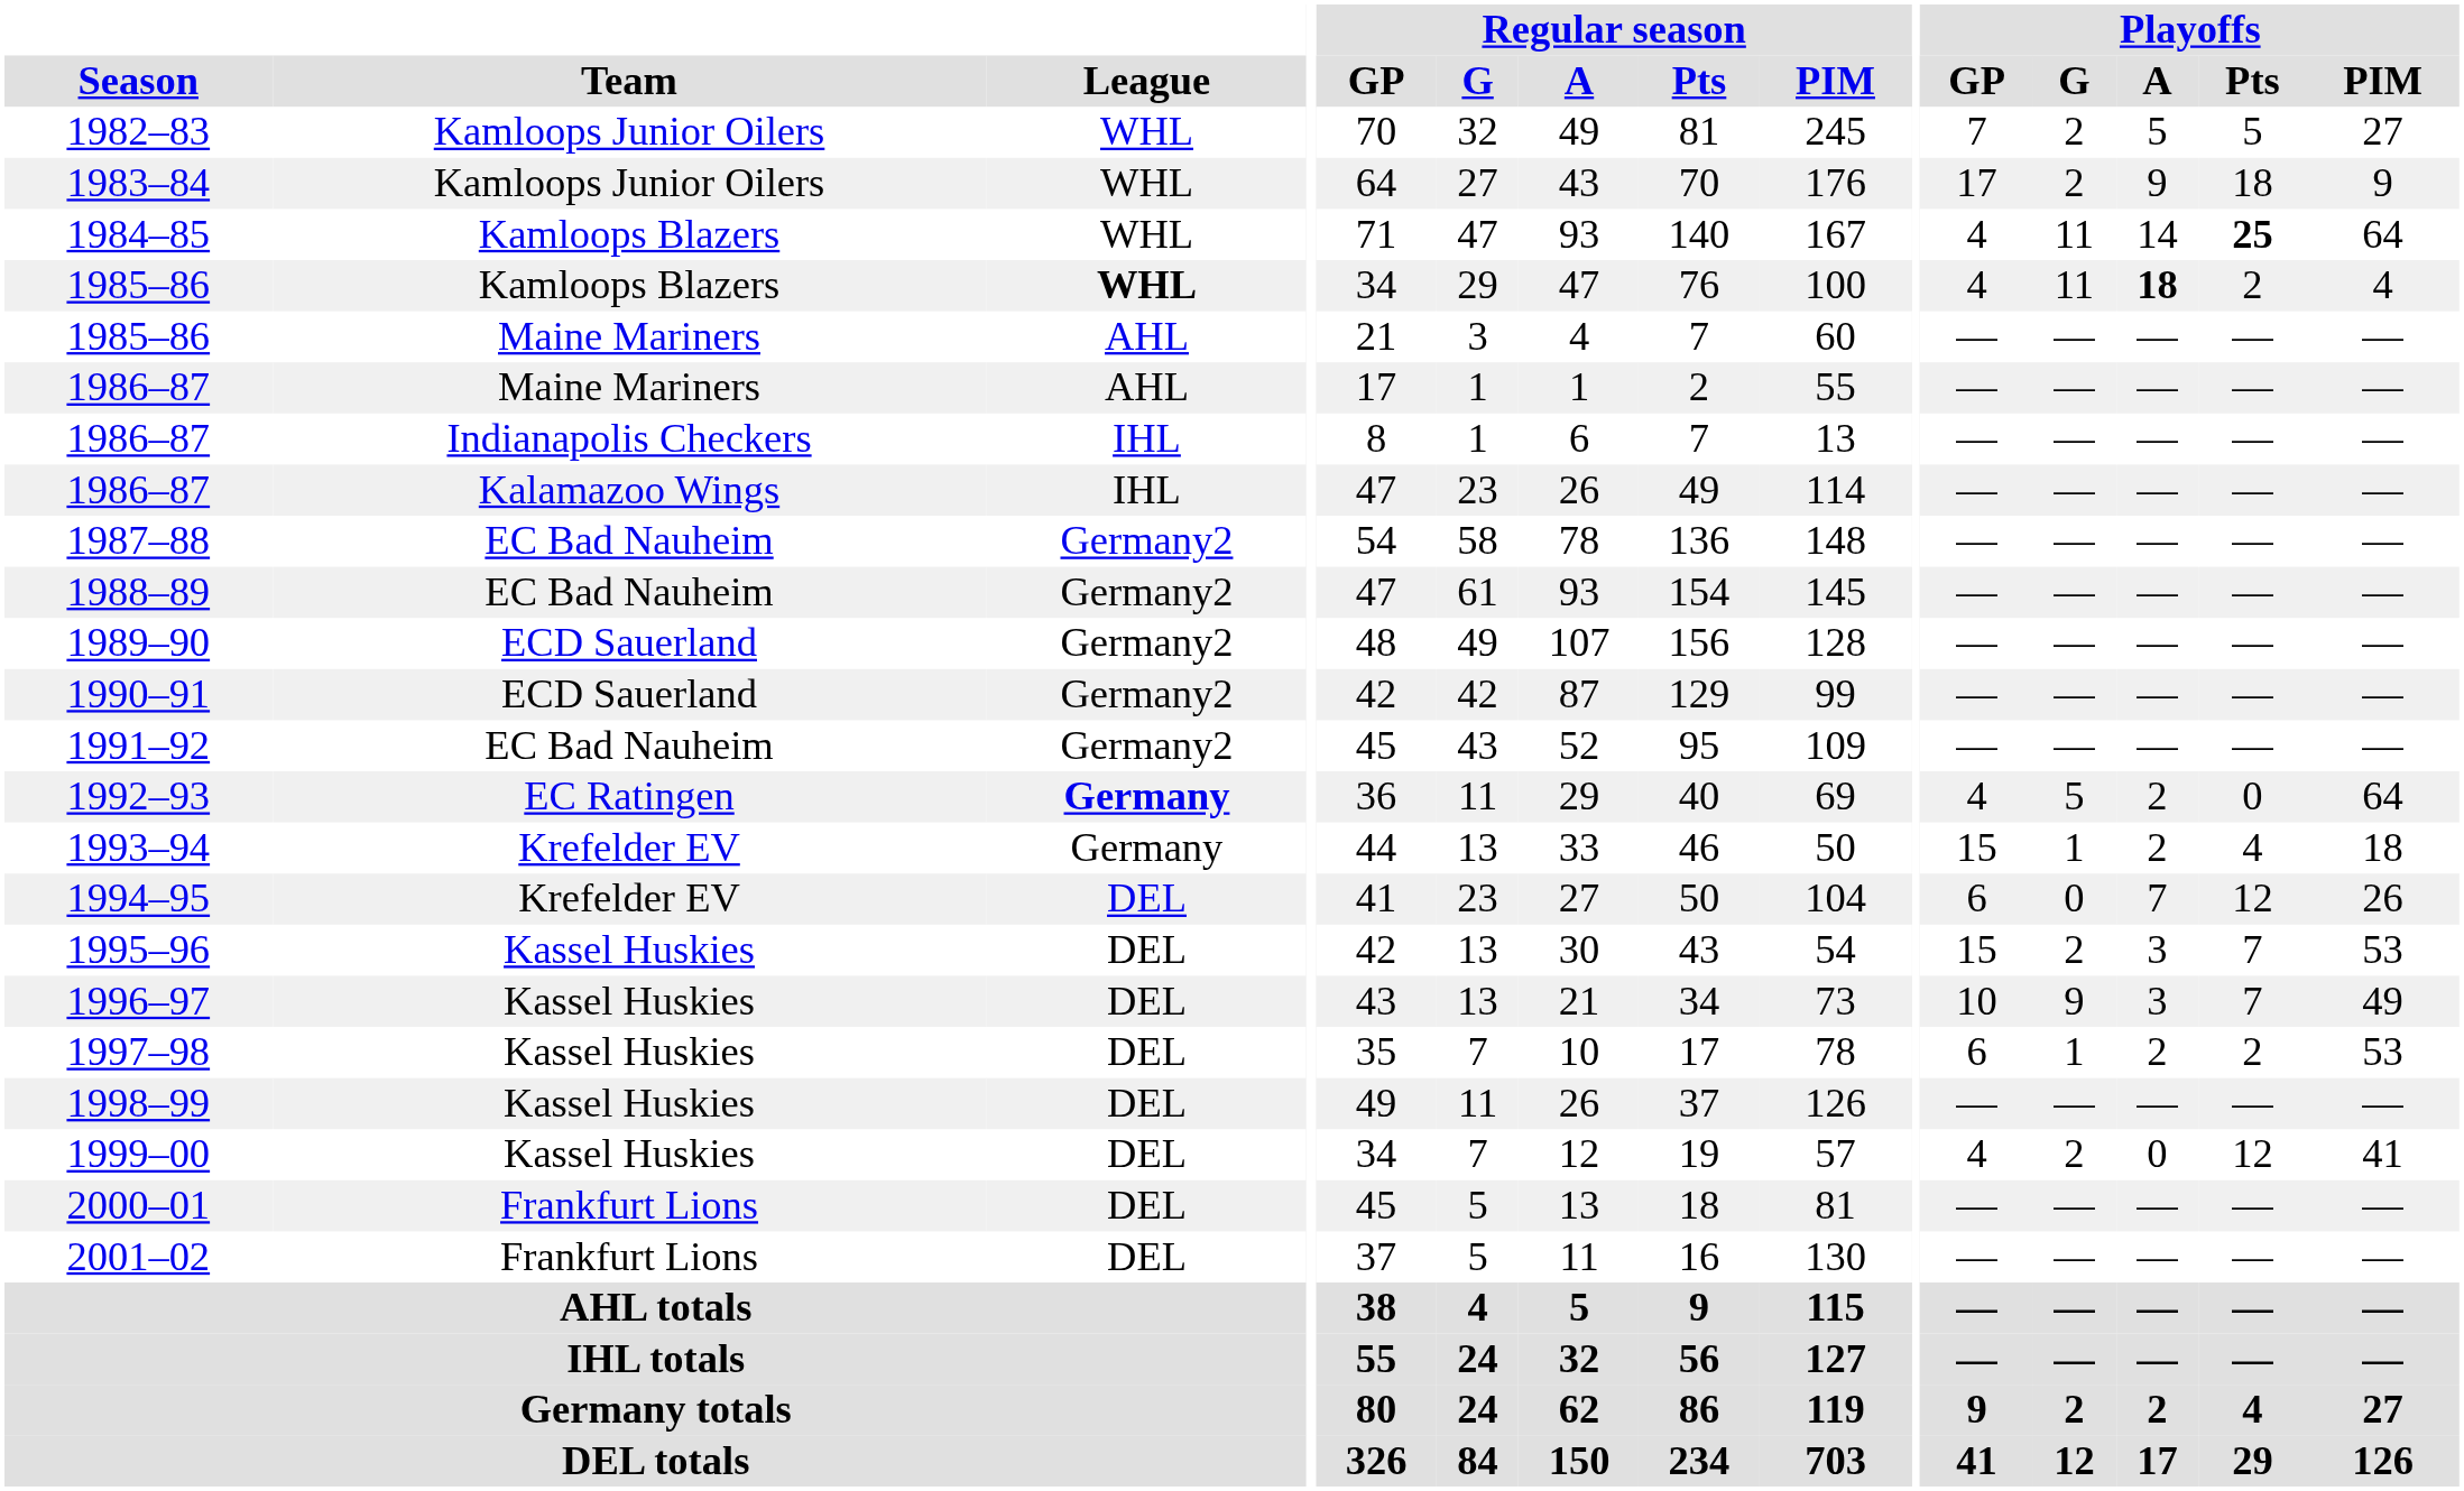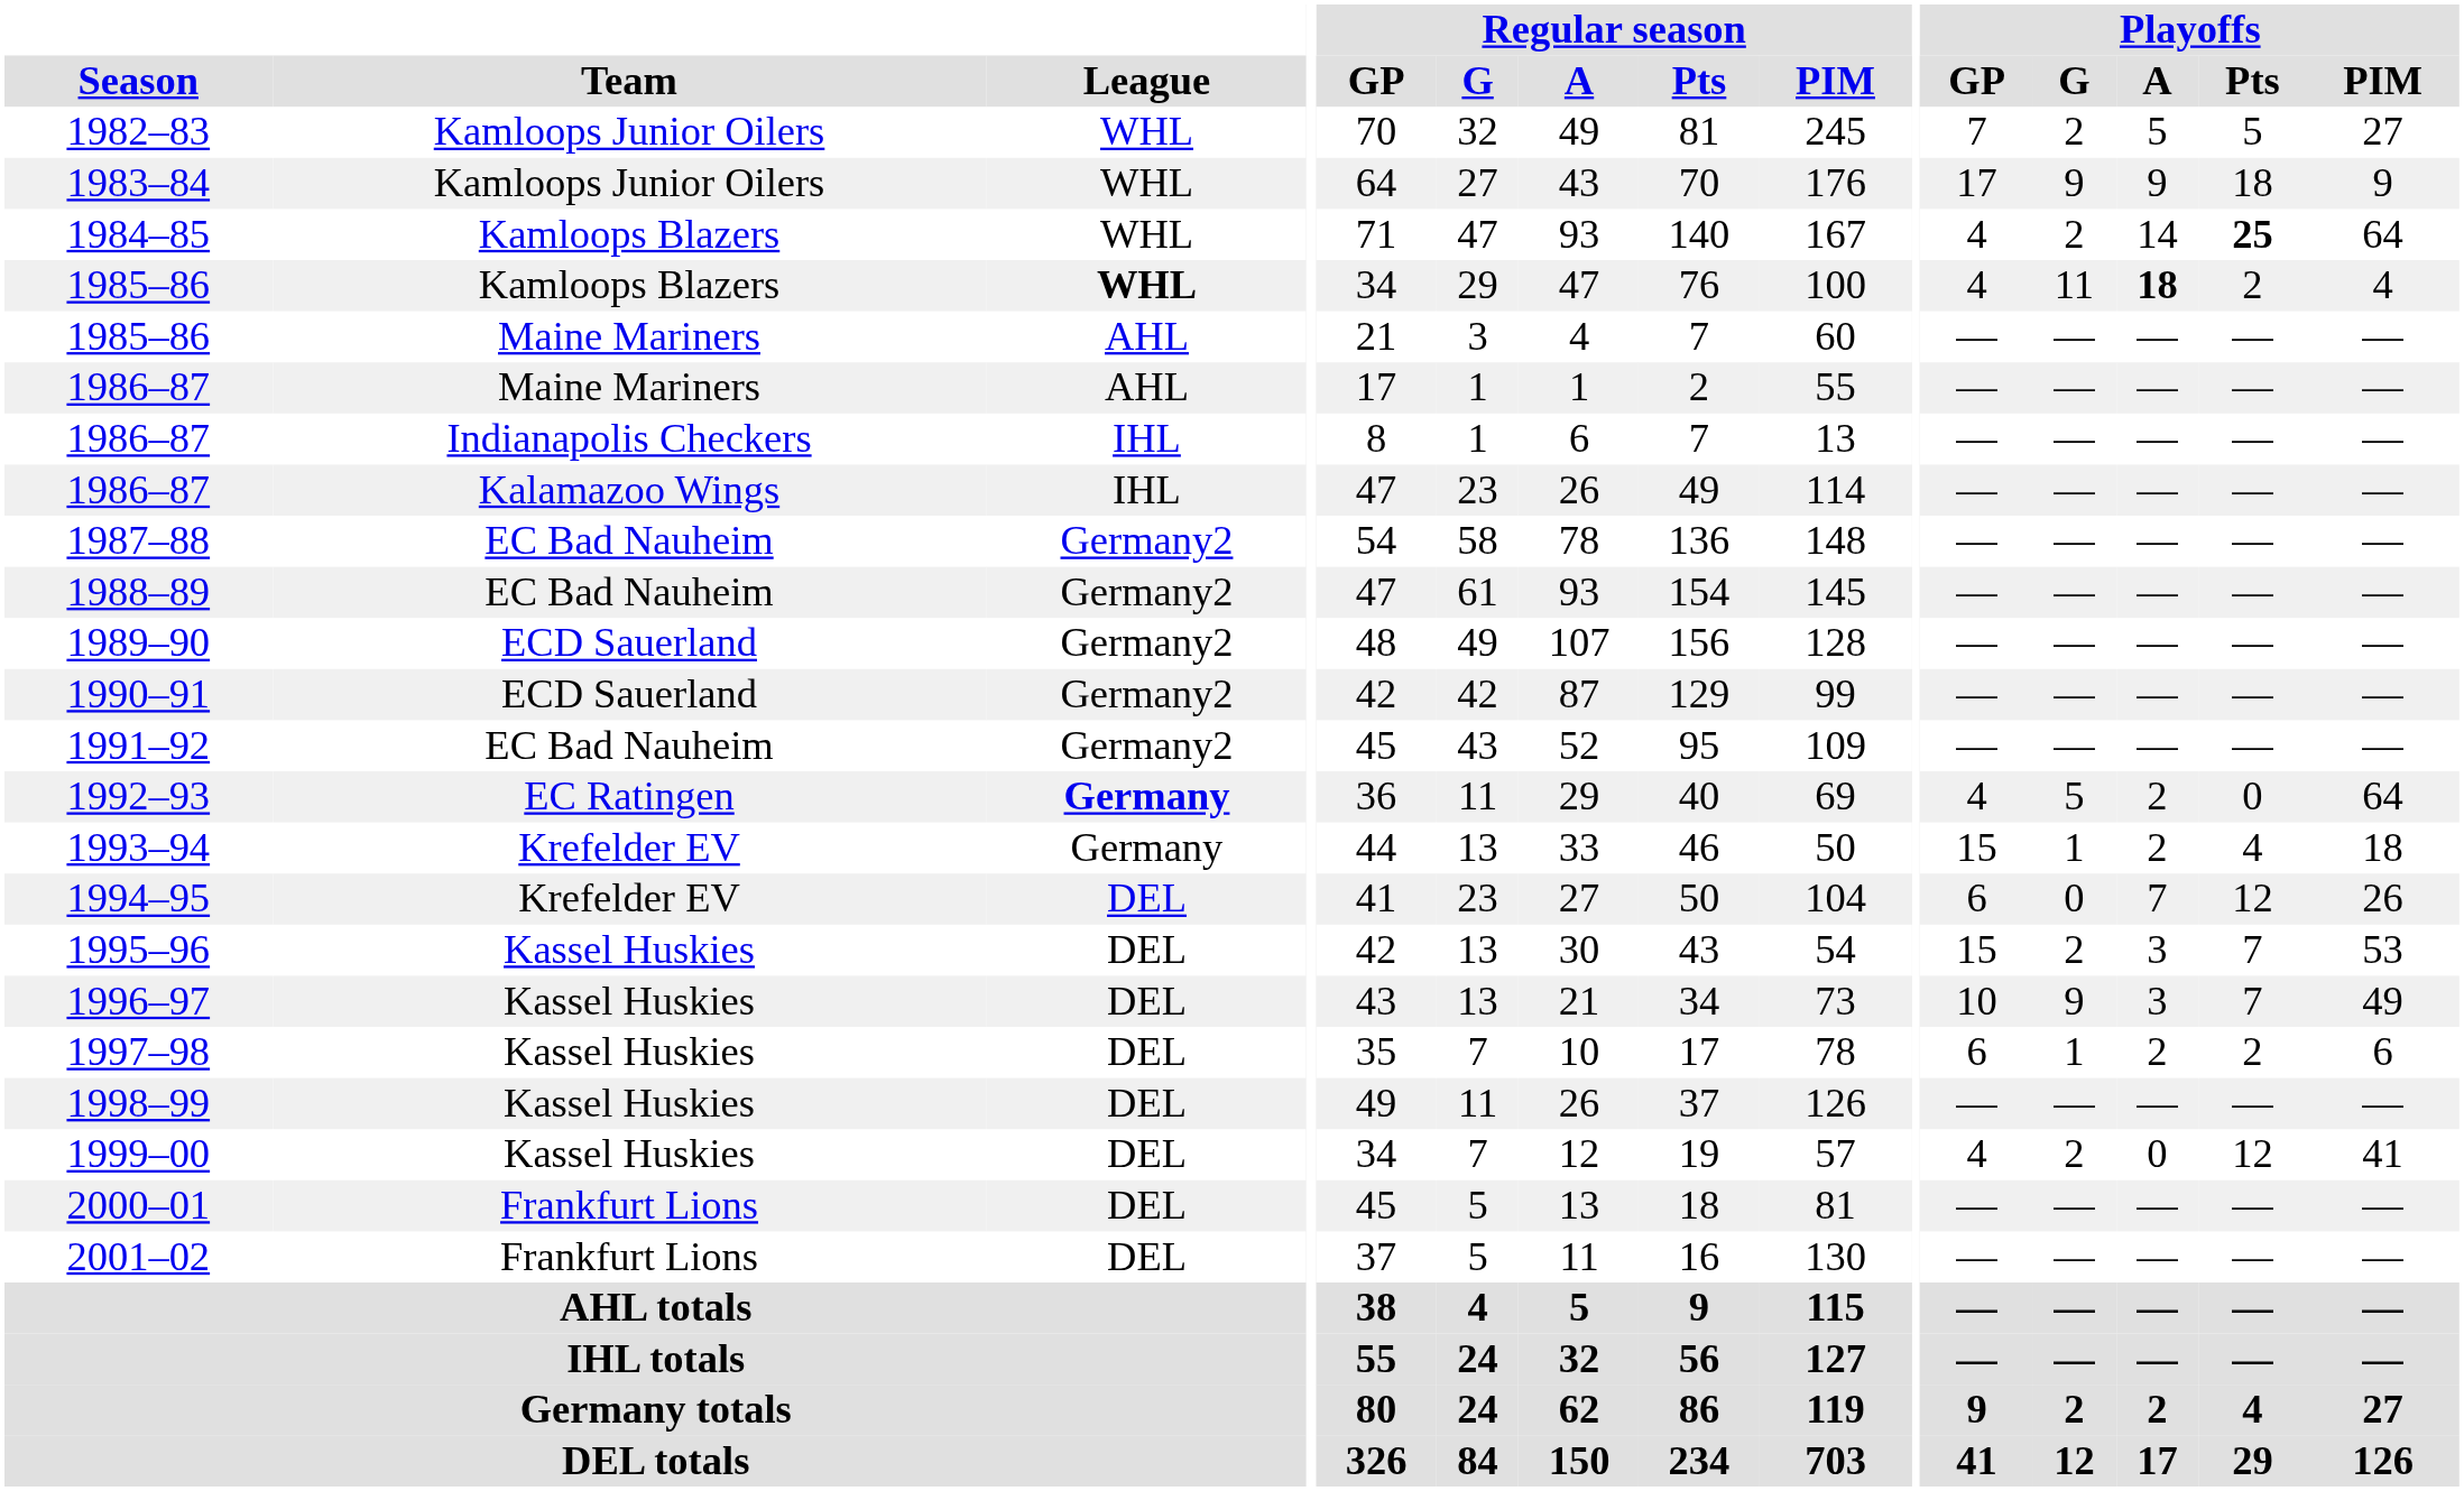 <table border="0" cellpadding="1" cellspacing="0" style="text-align:center; width:60em">
 <tr bgcolor="#e0e0e0">
 <th colspan="3" bgcolor="#ffffff"></th>
 <th rowspan="99" bgcolor="#ffffff"></th>
 <th colspan="5"><a href='#'>Regular season</a></th>
 <th rowspan="99" bgcolor="#ffffff"></th>
 <th colspan="5"><a href='#'>Playoffs</a></th>
 </tr>
 <tr bgcolor="#e0e0e0">
 <th><a href='#'>Season</a></th>
 <th>Team</th>
 <th>League</th>
 <th>GP</th>
 <th><a href='#'>G</a></th>
 <th><a href='#'>A</a></th>
 <th><a href='#'>Pts</a></th>
 <th><a href='#'>PIM</a></th>
 <th>GP</th>
 <th>G</th>
 <th>A</th>
 <th>Pts</th>
 <th>PIM</th>
 </tr>
 <tr>
 <td><a href='#'>1982–83</a></td>
 <td><a href='#'>Kamloops Junior Oilers</a></td>
 <td><a href='#'>WHL</a></td>
 <td>70</td>
 <td>32</td>
 <td>49</td>
 <td>81</td>
 <td>245</td>
 <td>7</td>
 <td>2</td>
 <td>5</td>
 <td>5</td>
 <td>27</td>
 </tr>
 <tr bgcolor="#f0f0f0">
 <td><a href='#'>1983–84</a></td>
 <td>Kamloops Junior Oilers</td>
 <td>WHL</td>
 <td>64</td>
 <td>27</td>
 <td>43</td>
 <td>70</td>
 <td>176</td>
 <td>17</td>
-<td>2</td>
+<td>9</td>
 <td>9</td>
 <td>18</td>
 <td>9</td>
 </tr>
 <tr>
 <td><a href='#'>1984–85</a></td>
 <td><a href='#'>Kamloops Blazers</a></td>
 <td>WHL</td>
 <td>71</td>
 <td>47</td>
 <td>93</td>
 <td>140</td>
 <td>167</td>
 <td>4</td>
-<td>11</td>
+<td>2</td>
 <td>14</td>
 <td><strong>25</strong></td>
 <td>64</td>
 </tr>
 <tr bgcolor="#f0f0f0">
 <td><a href='#'>1985–86</a></td>
 <td>Kamloops Blazers</td>
 <td><strong>WHL</strong></td>
 <td>34</td>
 <td>29</td>
 <td>47</td>
 <td>76</td>
 <td>100</td>
 <td>4</td>
 <td>11</td>
 <td><strong>18</strong></td>
 <td>2</td>
 <td>4</td>
 </tr>
 <tr>
 <td><a href='#'>1985–86</a></td>
 <td><a href='#'>Maine Mariners</a></td>
 <td><a href='#'>AHL</a></td>
 <td>21</td>
 <td>3</td>
 <td>4</td>
 <td>7</td>
 <td>60</td>
 <td>—</td>
 <td>—</td>
 <td>—</td>
 <td>—</td>
 <td>—</td>
 </tr>
 <tr bgcolor="#f0f0f0">
 <td><a href='#'>1986–87</a></td>
 <td>Maine Mariners</td>
 <td>AHL</td>
 <td>17</td>
 <td>1</td>
 <td>1</td>
 <td>2</td>
 <td>55</td>
 <td>—</td>
 <td>—</td>
 <td>—</td>
 <td>—</td>
 <td>—</td>
 </tr>
 <tr>
 <td><a href='#'>1986–87</a></td>
 <td><a href='#'>Indianapolis Checkers</a></td>
 <td><a href='#'>IHL</a></td>
 <td>8</td>
 <td>1</td>
 <td>6</td>
 <td>7</td>
 <td>13</td>
 <td>—</td>
 <td>—</td>
 <td>—</td>
 <td>—</td>
 <td>—</td>
 </tr>
 <tr bgcolor="#f0f0f0">
 <td><a href='#'>1986–87</a></td>
 <td><a href='#'>Kalamazoo Wings</a></td>
 <td>IHL</td>
 <td>47</td>
 <td>23</td>
 <td>26</td>
 <td>49</td>
 <td>114</td>
 <td>—</td>
 <td>—</td>
 <td>—</td>
 <td>—</td>
 <td>—</td>
 </tr>
 <tr>
 <td><a href='#'>1987–88</a></td>
 <td><a href='#'>EC Bad Nauheim</a></td>
 <td><a href='#'>Germany2</a></td>
 <td>54</td>
 <td>58</td>
 <td>78</td>
 <td>136</td>
 <td>148</td>
 <td>—</td>
 <td>—</td>
 <td>—</td>
 <td>—</td>
 <td>—</td>
 </tr>
 <tr bgcolor="#f0f0f0">
 <td><a href='#'>1988–89</a></td>
 <td>EC Bad Nauheim</td>
 <td>Germany2</td>
 <td>47</td>
 <td>61</td>
 <td>93</td>
 <td>154</td>
 <td>145</td>
 <td>—</td>
 <td>—</td>
 <td>—</td>
 <td>—</td>
 <td>—</td>
 </tr>
 <tr>
 <td><a href='#'>1989–90</a></td>
 <td><a href='#'>ECD Sauerland</a></td>
 <td>Germany2</td>
 <td>48</td>
 <td>49</td>
 <td>107</td>
 <td>156</td>
 <td>128</td>
 <td>—</td>
 <td>—</td>
 <td>—</td>
 <td>—</td>
 <td>—</td>
 </tr>
 <tr bgcolor="#f0f0f0">
 <td><a href='#'>1990–91</a></td>
 <td>ECD Sauerland</td>
 <td>Germany2</td>
 <td>42</td>
 <td>42</td>
 <td>87</td>
 <td>129</td>
 <td>99</td>
 <td>—</td>
 <td>—</td>
 <td>—</td>
 <td>—</td>
 <td>—</td>
 </tr>
 <tr>
 <td><a href='#'>1991–92</a></td>
 <td>EC Bad Nauheim</td>
 <td>Germany2</td>
 <td>45</td>
 <td>43</td>
 <td>52</td>
 <td>95</td>
 <td>109</td>
 <td>—</td>
 <td>—</td>
 <td>—</td>
 <td>—</td>
 <td>—</td>
 </tr>
 <tr bgcolor="#f0f0f0">
 <td><a href='#'>1992–93</a></td>
 <td><a href='#'>EC Ratingen</a></td>
 <td><strong><a href='#'>Germany</a></strong></td>
 <td>36</td>
 <td>11</td>
 <td>29</td>
 <td>40</td>
 <td>69</td>
 <td>4</td>
 <td>5</td>
 <td>2</td>
 <td>0</td>
 <td>64</td>
 </tr>
 <tr>
 <td><a href='#'>1993–94</a></td>
 <td><a href='#'>Krefelder EV</a></td>
 <td>Germany</td>
 <td>44</td>
 <td>13</td>
 <td>33</td>
 <td>46</td>
 <td>50</td>
 <td>15</td>
 <td>1</td>
 <td>2</td>
 <td>4</td>
 <td>18</td>
 </tr>
 <tr bgcolor="#f0f0f0">
 <td><a href='#'>1994–95</a></td>
 <td>Krefelder EV</td>
 <td><a href='#'>DEL</a></td>
 <td>41</td>
 <td>23</td>
 <td>27</td>
 <td>50</td>
 <td>104</td>
 <td>6</td>
 <td>0</td>
 <td>7</td>
 <td>12</td>
 <td>26</td>
 </tr>
 <tr>
 <td><a href='#'>1995–96</a></td>
 <td><a href='#'>Kassel Huskies</a></td>
 <td>DEL</td>
 <td>42</td>
 <td>13</td>
 <td>30</td>
 <td>43</td>
 <td>54</td>
 <td>15</td>
 <td>2</td>
 <td>3</td>
 <td>7</td>
 <td>53</td>
 </tr>
 <tr bgcolor="#f0f0f0">
 <td><a href='#'>1996–97</a></td>
 <td>Kassel Huskies</td>
 <td>DEL</td>
 <td>43</td>
 <td>13</td>
 <td>21</td>
 <td>34</td>
 <td>73</td>
 <td>10</td>
 <td>9</td>
 <td>3</td>
 <td>7</td>
 <td>49</td>
 </tr>
 <tr>
 <td><a href='#'>1997–98</a></td>
 <td>Kassel Huskies</td>
 <td>DEL</td>
 <td>35</td>
 <td>7</td>
 <td>10</td>
 <td>17</td>
 <td>78</td>
 <td>6</td>
 <td>1</td>
 <td>2</td>
 <td>2</td>
-<td>53</td>
+<td>6</td>
 </tr>
 <tr bgcolor="#f0f0f0">
 <td><a href='#'>1998–99</a></td>
 <td>Kassel Huskies</td>
 <td>DEL</td>
 <td>49</td>
 <td>11</td>
 <td>26</td>
 <td>37</td>
 <td>126</td>
 <td>—</td>
 <td>—</td>
 <td>—</td>
 <td>—</td>
 <td>—</td>
 </tr>
 <tr>
 <td><a href='#'>1999–00</a></td>
 <td>Kassel Huskies</td>
 <td>DEL</td>
 <td>34</td>
 <td>7</td>
 <td>12</td>
 <td>19</td>
 <td>57</td>
 <td>4</td>
 <td>2</td>
 <td>0</td>
 <td>12</td>
 <td>41</td>
 </tr>
 <tr bgcolor="#f0f0f0">
 <td><a href='#'>2000–01</a></td>
 <td><a href='#'>Frankfurt Lions</a></td>
 <td>DEL</td>
 <td>45</td>
 <td>5</td>
 <td>13</td>
 <td>18</td>
 <td>81</td>
 <td>—</td>
 <td>—</td>
 <td>—</td>
 <td>—</td>
 <td>—</td>
 </tr>
 <tr>
 <td><a href='#'>2001–02</a></td>
 <td>Frankfurt Lions</td>
 <td>DEL</td>
 <td>37</td>
 <td>5</td>
 <td>11</td>
 <td>16</td>
 <td>130</td>
 <td>—</td>
 <td>—</td>
 <td>—</td>
 <td>—</td>
 <td>—</td>
 </tr>
 <tr>
 </tr>
 <tr ALIGN="center" bgcolor="#e0e0e0">
 <th colspan="3">AHL totals</th>
 <th ALIGN="center">38</th>
 <th ALIGN="center">4</th>
 <th ALIGN="center">5</th>
 <th ALIGN="center">9</th>
 <th ALIGN="center">115</th>
 <th ALIGN="center">—</th>
 <th ALIGN="center">—</th>
 <th ALIGN="center">—</th>
 <th ALIGN="center">—</th>
 <th ALIGN="center">—</th>
 </tr>
 <tr>
 </tr>
 <tr ALIGN="center" bgcolor="#e0e0e0">
 <th colspan="3">IHL totals</th>
 <th ALIGN="center">55</th>
 <th ALIGN="center">24</th>
 <th ALIGN="center">32</th>
 <th ALIGN="center">56</th>
 <th ALIGN="center">127</th>
 <th ALIGN="center">—</th>
 <th ALIGN="center">—</th>
 <th ALIGN="center">—</th>
 <th ALIGN="center">—</th>
 <th ALIGN="center">—</th>
 </tr>
 <tr>
 </tr>
 <tr ALIGN="center" bgcolor="#e0e0e0">
 <th colspan="3">Germany totals</th>
 <th ALIGN="center">80</th>
 <th ALIGN="center">24</th>
 <th ALIGN="center">62</th>
 <th ALIGN="center">86</th>
 <th ALIGN="center">119</th>
 <th ALIGN="center">9</th>
 <th ALIGN="center">2</th>
 <th ALIGN="center">2</th>
 <th ALIGN="center">4</th>
 <th ALIGN="center">27</th>
 </tr>
 <tr>
 </tr>
 <tr ALIGN="center" bgcolor="#e0e0e0">
 <th colspan="3">DEL totals</th>
 <th ALIGN="center">326</th>
 <th ALIGN="center">84</th>
 <th ALIGN="center">150</th>
 <th ALIGN="center">234</th>
 <th ALIGN="center">703</th>
 <th ALIGN="center">41</th>
 <th ALIGN="center">12</th>
 <th ALIGN="center">17</th>
 <th ALIGN="center">29</th>
 <th ALIGN="center">126</th>
 </tr>
 </table>
